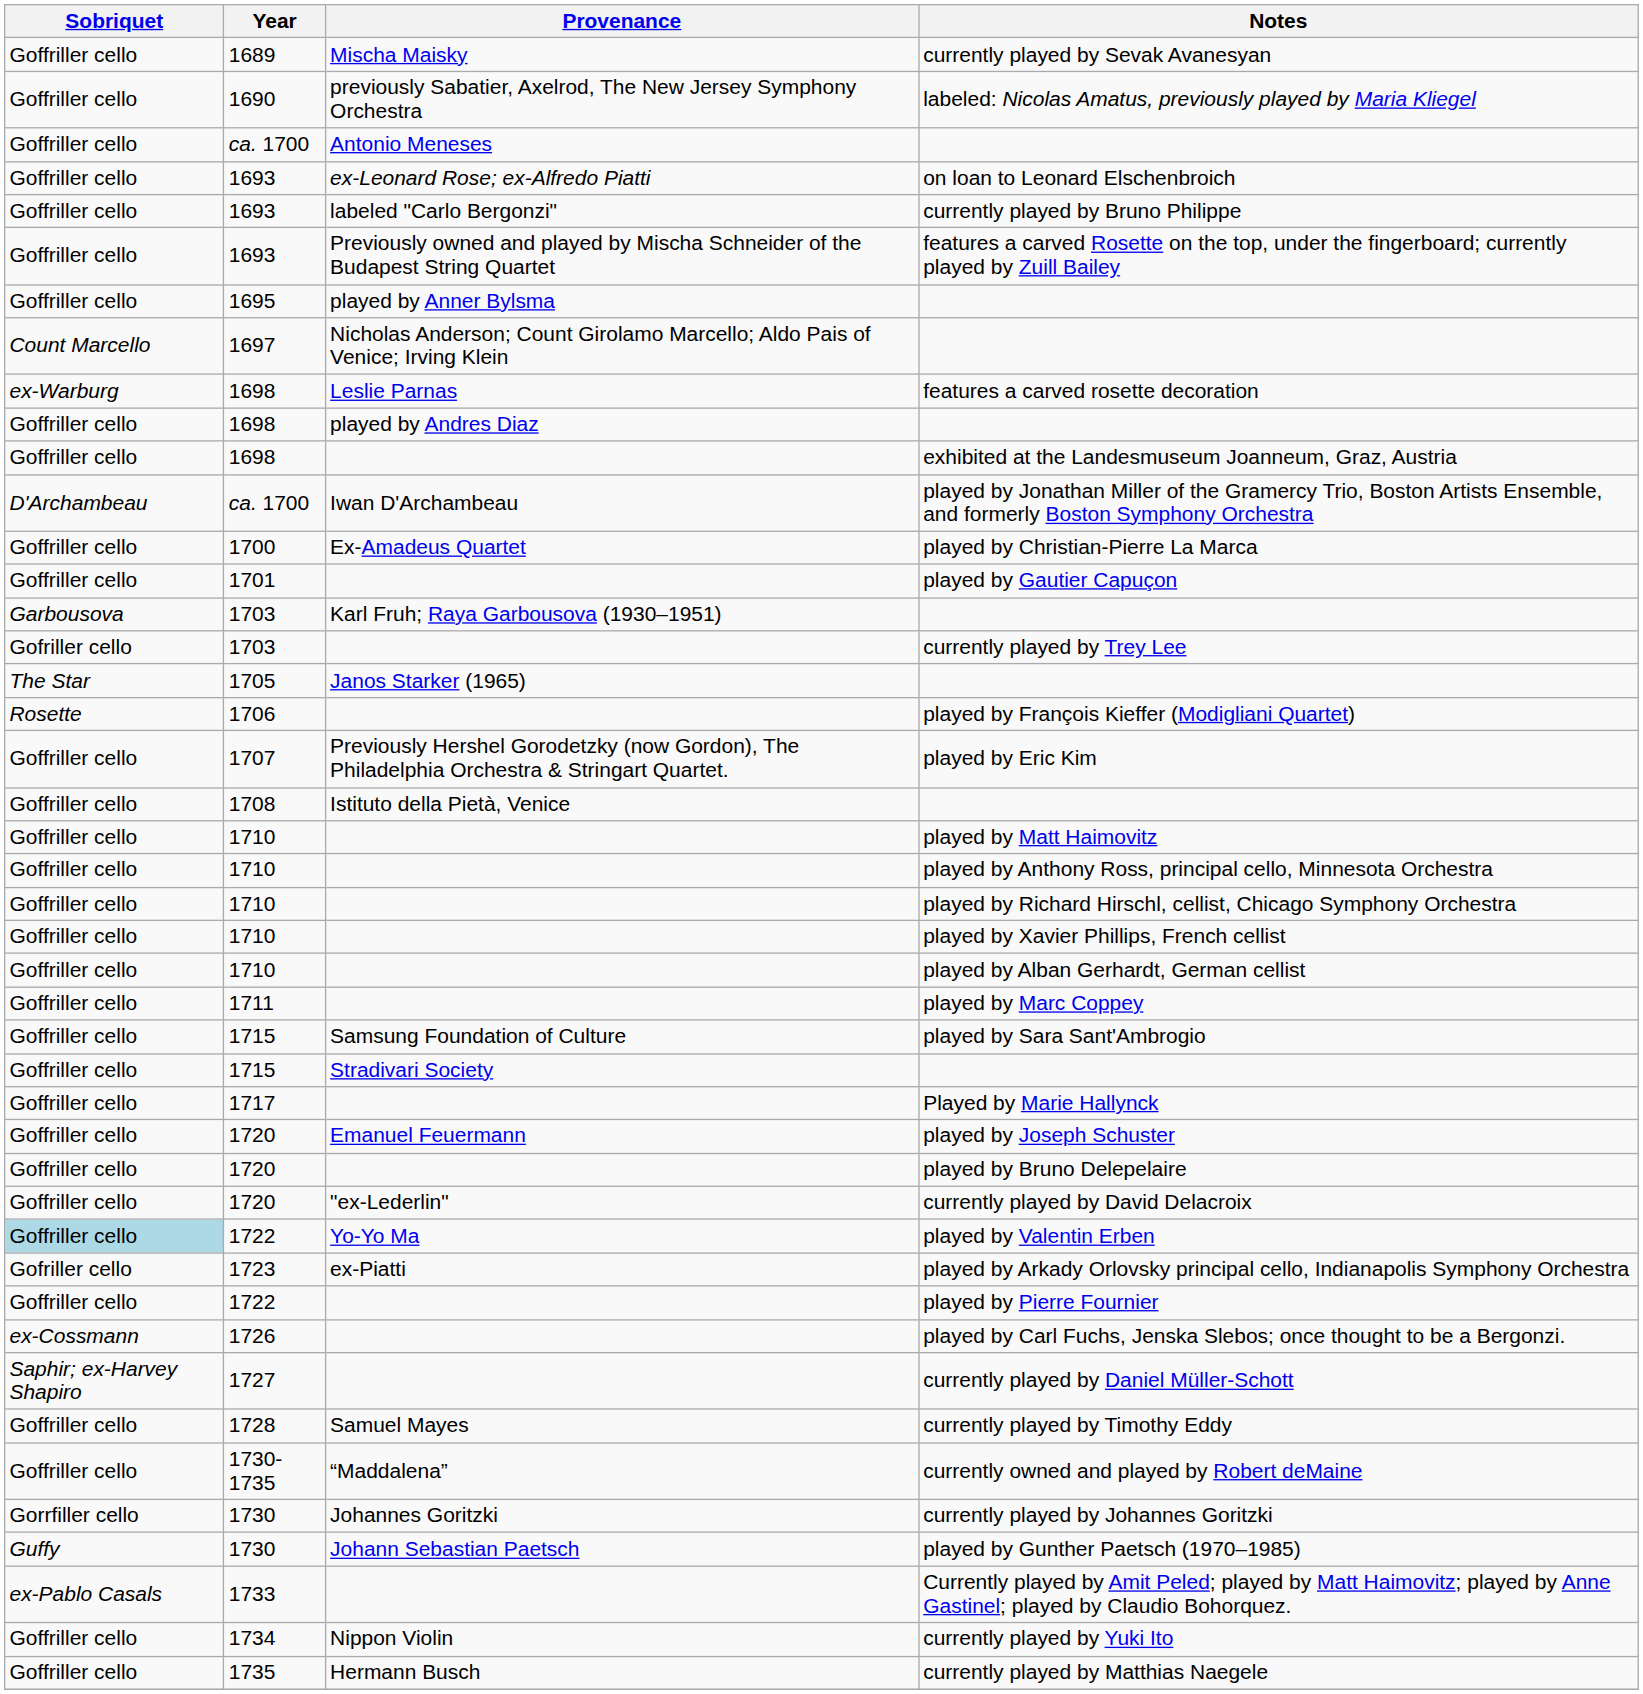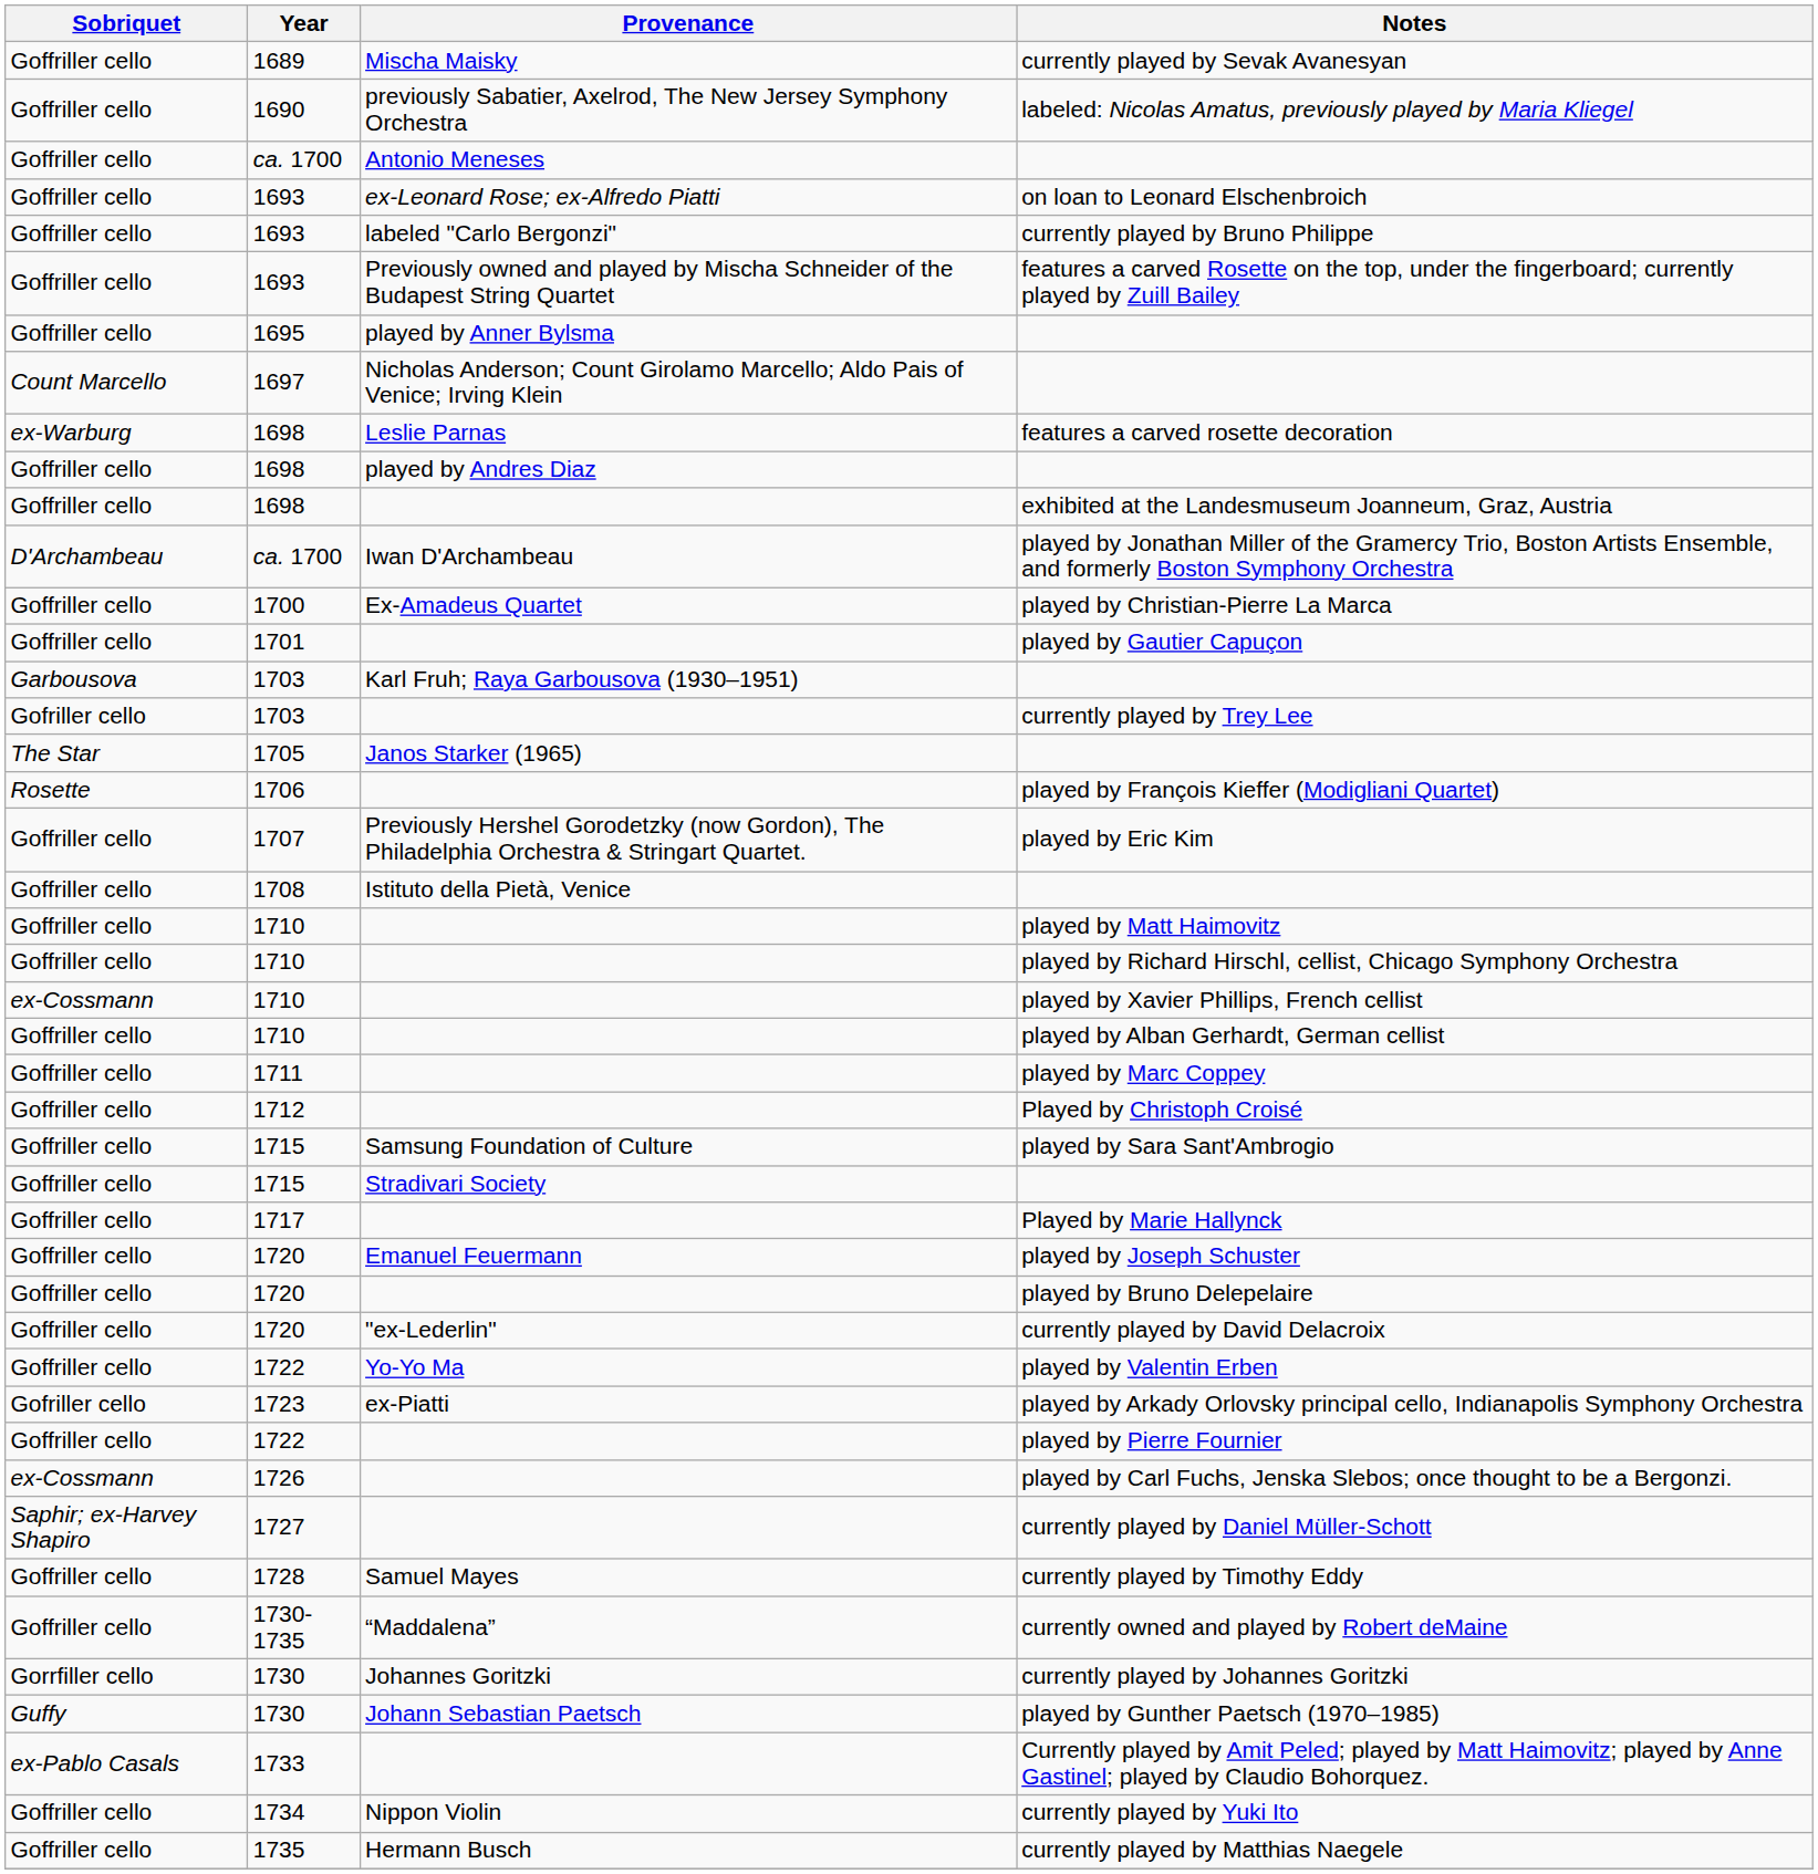 <table class="wikitable">
 <tr -->
 <th width="160"><a href='#'>Sobriquet</a></th>
 <th width="70">Year</th>
 <th><a href='#'>Provenance</a></th>
 <th>Notes</th>
 </tr>
 <tr -->
 <td>Goffriller cello</td>
 <td>1689</td>
 <td><a href='#'>Mischa Maisky</a></td>
 <td>currently played by Sevak Avanesyan</td>
 </tr>
 <tr -->
 <td>Goffriller cello</td>
 <td>1690</td>
 <td>previously Sabatier, Axelrod, The New Jersey Symphony Orchestra</td>
 <td>labeled: <em>Nicolas Amatus, previously played by <a href='#'>Maria Kliegel</a></em></td>
 </tr>
 <tr -->
 <td>Goffriller cello</td>
 <td><em>ca.</em> 1700</td>
 <td><a href='#'>Antonio Meneses</a></td>
 <td></td>
 </tr>
 <tr -->
 <td>Goffriller cello</td>
 <td>1693</td>
 <td><em>ex-Leonard Rose; ex-Alfredo Piatti</em></td>
 <td>on loan to Leonard Elschenbroich</td>
 </tr>
 <tr -->
 <td>Goffriller cello</td>
 <td>1693</td>
 <td>labeled "Carlo Bergonzi"</td>
 <td>currently played by Bruno Philippe</td>
 </tr>
 <tr -->
 <td>Goffriller cello</td>
 <td>1693</td>
 <td>Previously owned and played by Mischa Schneider of the Budapest String Quartet</td>
 <td>features a carved <a href='#'>Rosette</a> on the top, under the fingerboard; currently played by <a href='#'>Zuill Bailey</a></td>
 </tr>
 <tr -->
 <td>Goffriller cello</td>
 <td>1695</td>
 <td>played by <a href='#'>Anner Bylsma</a></td>
 <td></td>
 </tr>
 <tr -->
 <td><em>Count Marcello</em></td>
 <td>1697</td>
 <td>Nicholas Anderson; Count Girolamo Marcello; Aldo Pais of Venice; Irving Klein</td>
 <td></td>
 </tr>
 <tr -->
 <td><em>ex-Warburg</em></td>
 <td>1698</td>
 <td><a href='#'>Leslie Parnas</a></td>
 <td>features a carved rosette decoration</td>
 </tr>
 <tr -->
 <td>Goffriller cello</td>
 <td>1698</td>
 <td>played by <a href='#'>Andres Diaz</a></td>
 <td></td>
 </tr>
 <tr -->
 <td>Goffriller cello</td>
 <td>1698</td>
 <td></td>
 <td>exhibited at the Landesmuseum Joanneum, Graz, Austria</td>
 </tr>
 <tr -->
 <td><em>D'Archambeau</em></td>
 <td><em>ca.</em> 1700</td>
 <td>Iwan D'Archambeau</td>
 <td>played by Jonathan Miller of the Gramercy Trio, Boston Artists Ensemble, and formerly <a href='#'>Boston Symphony Orchestra</a></td>
 </tr>
 <tr -->
 <td>Goffriller cello</td>
 <td>1700</td>
 <td>Ex-<a href='#'>Amadeus Quartet</a></td>
 <td>played by Christian-Pierre La Marca</td>
 </tr>
 <tr -->
 <td>Goffriller cello</td>
 <td>1701</td>
 <td></td>
 <td>played by <a href='#'>Gautier Capuçon</a></td>
 </tr>
 <tr -->
 <td><em>Garbousova</em></td>
 <td>1703</td>
 <td>Karl Fruh; <a href='#'>Raya Garbousova</a> (1930–1951)</td>
 <td></td>
 </tr>
 <tr -->
 <td>Gofriller cello</td>
 <td>1703</td>
 <td></td>
 <td>currently played by <a href='#'>Trey Lee</a></td>
 </tr>
 <tr -->
 <td><em>The Star</em></td>
 <td>1705</td>
 <td><a href='#'>Janos Starker</a> (1965)</td>
 <td></td>
 </tr>
 <tr -->
 <td><em>Rosette</em></td>
 <td>1706</td>
 <td></td>
 <td>played by François Kieffer (<a href='#'>Modigliani Quartet</a>)</td>
 </tr>
 <tr -->
 <td>Goffriller cello</td>
 <td>1707</td>
 <td>Previously Hershel Gorodetzky (now Gordon), The Philadelphia Orchestra & Stringart Quartet.</td>
 <td>played by Eric Kim</td>
 </tr>
 <tr -->
 <td>Goffriller cello</td>
 <td>1708</td>
 <td>Istituto della Pietà, Venice</td>
 <td></td>
 </tr>
 <tr -->
 <td>Goffriller cello</td>
 <td>1710</td>
 <td></td>
 <td>played by <a href='#'>Matt Haimovitz</a></td>
 </tr>
 <tr -->
 <td>Goffriller cello</td>
 <td>1710</td>
 <td></td>
-<td>played by Anthony Ross, principal cello, Minnesota Orchestra</td>
-</tr>
-<tr -->
-<td>Goffriller cello</td>
-<td>1710</td>
-<td></td>
 <td>played by Richard Hirschl, cellist, Chicago Symphony Orchestra</td>
 </tr>
 <tr -->
-<td>Goffriller cello</td>
+<td><em>ex-Cossmann</em></td>
 <td>1710</td>
 <td></td>
 <td>played by Xavier Phillips, French cellist</td>
 </tr>
 <tr -->
 <td>Goffriller cello</td>
 <td>1710</td>
 <td></td>
 <td>played by Alban Gerhardt, German cellist</td>
 </tr>
 <tr -->
 <td>Goffriller cello</td>
 <td>1711</td>
 <td></td>
 <td>played by <a href='#'>Marc Coppey</a></td>
+</tr>
+<tr -->
+<td>Goffriller cello</td>
+<td>1712</td>
+<td></td>
+<td>Played by <a href='#'>Christoph Croisé</a></td>
 </tr>
 <tr -->
 <td>Goffriller cello</td>
 <td>1715</td>
 <td>Samsung Foundation of Culture</td>
 <td>played by Sara Sant'Ambrogio</td>
 </tr>
 <tr -->
 <td>Goffriller cello</td>
 <td>1715</td>
 <td><a href='#'>Stradivari Society</a></td>
 <td></td>
 </tr>
 <tr -->
 <td>Goffriller cello</td>
 <td>1717</td>
 <td></td>
 <td>Played by <a href='#'>Marie Hallynck</a></td>
 </tr>
 <tr -->
 <td>Goffriller cello</td>
 <td>1720</td>
 <td><a href='#'>Emanuel Feuermann</a></td>
 <td>played by <a href='#'>Joseph Schuster</a></td>
 </tr>
 <tr -->
 <td>Goffriller cello</td>
 <td>1720</td>
 <td></td>
 <td>played by Bruno Delepelaire</td>
 </tr>
 <tr -->
 <td>Goffriller cello</td>
 <td>1720</td>
 <td>"ex-Lederlin"</td>
 <td>currently played by David Delacroix</td>
 </tr>
 <tr -->
-<td style="background: lightblue;">Goffriller cello</td>
+<td>Goffriller cello</td>
 <td>1722</td>
 <td><a href='#'>Yo-Yo Ma</a></td>
 <td>played by <a href='#'>Valentin Erben</a></td>
 </tr>
 <tr -->
 <td>Gofriller cello</td>
 <td>1723</td>
 <td>ex-Piatti</td>
 <td>played by Arkady Orlovsky principal cello, Indianapolis Symphony Orchestra</td>
 </tr>
 <tr -->
 <td>Goffriller cello</td>
 <td>1722</td>
 <td></td>
 <td>played by <a href='#'>Pierre Fournier</a></td>
 </tr>
 <tr -->
 <td><em>ex-Cossmann</em></td>
 <td>1726</td>
 <td></td>
 <td>played by Carl Fuchs, Jenska Slebos; once thought to be a Bergonzi.</td>
 </tr>
 <tr -->
 <td><em>Saphir; ex-Harvey Shapiro</em></td>
 <td>1727</td>
 <td></td>
 <td>currently played by <a href='#'>Daniel Müller-Schott</a></td>
 </tr>
 <tr -->
 <td>Goffriller cello</td>
 <td>1728</td>
 <td>Samuel Mayes</td>
 <td>currently played by Timothy Eddy</td>
 </tr>
 <tr -->
 <td>Goffriller cello</td>
 <td>1730-1735</td>
 <td>“Maddalena”</td>
 <td>currently owned and played by <a href='#'>Robert deMaine</a></td>
 </tr>
 <tr -->
 <td>Gorrfiller cello</td>
 <td>1730</td>
 <td>Johannes Goritzki</td>
 <td>currently played by Johannes Goritzki</td>
 </tr>
 <tr -->
 <td><em>Guffy</em></td>
 <td>1730</td>
 <td><a href='#'>Johann Sebastian Paetsch</a></td>
 <td>played by Gunther Paetsch (1970–1985)</td>
 </tr>
 <tr -->
 <td><em>ex-Pablo Casals</em></td>
 <td>1733</td>
 <td></td>
 <td>Currently played by <a href='#'>Amit Peled</a>; played by <a href='#'>Matt Haimovitz</a>; played by <a href='#'>Anne Gastinel</a>; played by Claudio Bohorquez.</td>
 </tr>
 <tr -->
 <td>Goffriller cello</td>
 <td>1734</td>
 <td>Nippon Violin</td>
 <td>currently played by <a href='#'>Yuki Ito</a></td>
 </tr>
 <tr -->
 <td>Goffriller cello</td>
 <td>1735</td>
 <td>Hermann Busch</td>
 <td>currently played by Matthias Naegele</td>
 </tr>
 <tr -->
 </tr>
 </table>
